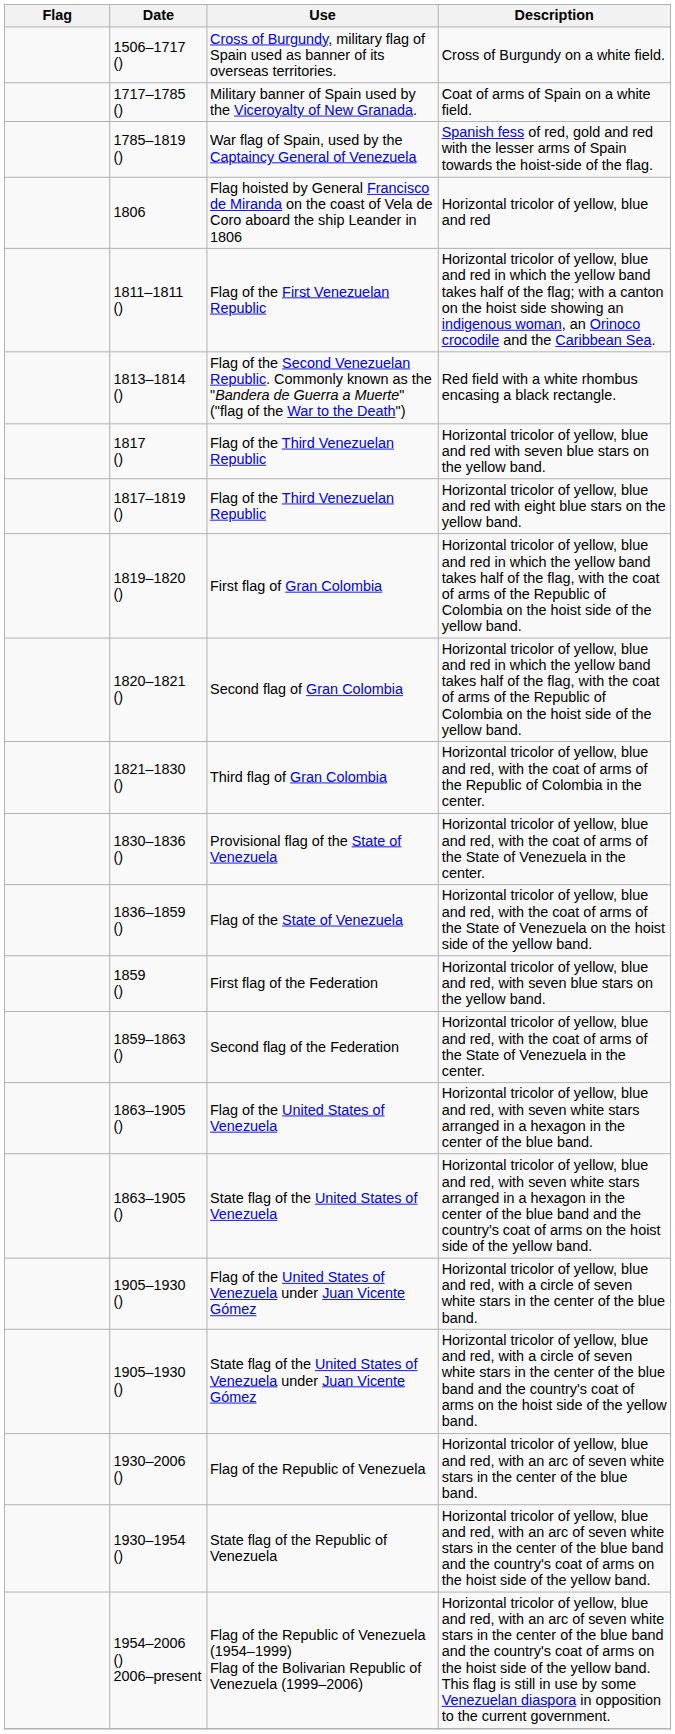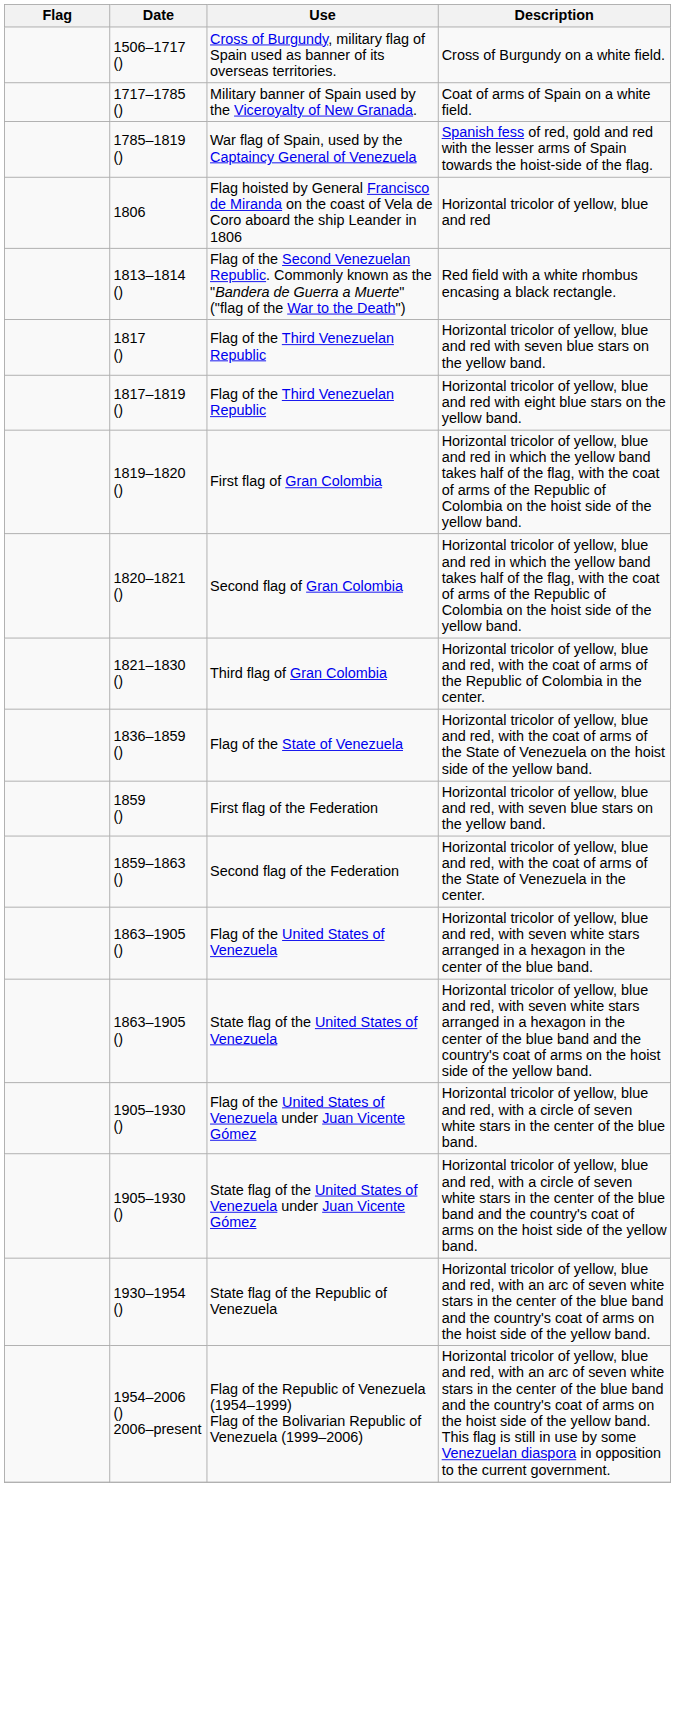 <table class="wikitable">
 <tr>
 <th style="width:110px;">Flag</th>
 <th style="width:100px;">Date</th>
 <th style="width:250px;">Use</th>
 <th style="width:250px;">Description</th>
 </tr>
 <tr>
 <td></td>
 <td>1506–1717<br>()</td>
 <td><a href='#'>Cross of Burgundy</a>, military flag of Spain used as banner of its overseas territories.</td>
 <td>Cross of Burgundy on a white field.</td>
 </tr>
 <tr>
 <td></td>
 <td>1717–1785<br>()</td>
 <td>Military banner of Spain used by the <a href='#'>Viceroyalty of New Granada</a>.</td>
 <td>Coat of arms of Spain on a white field.</td>
 </tr>
 <tr>
 <td></td>
 <td>1785–1819<br>()</td>
 <td>War flag of Spain, used by the <a href='#'>Captaincy General of Venezuela</a></td>
 <td><a href='#'>Spanish fess</a> of red, gold and red with the lesser arms of Spain towards the hoist-side of the flag.</td>
 </tr>
 <tr>
 <td></td>
 <td>1806</td>
 <td>Flag hoisted by General <a href='#'>Francisco de Miranda</a> on the coast of Vela de Coro aboard the ship Leander in 1806</td>
 <td>Horizontal tricolor of yellow, blue and red</td>
-</tr>
-<tr>
-<td></td>
-<td>1811–1811<br>()</td>
-<td>Flag of the <a href='#'>First Venezuelan Republic</a></td>
-<td>Horizontal tricolor of yellow, blue and red in which the yellow band takes half of the flag; with a canton on the hoist side showing an <a href='#'>indigenous woman</a>, an <a href='#'>Orinoco crocodile</a> and the <a href='#'>Caribbean Sea</a>.</td>
 </tr>
 <tr>
 <td></td>
 <td>1813–1814<br>()</td>
 <td>Flag of the <a href='#'>Second Venezuelan Republic</a>. Commonly known as the "<em>Bandera de Guerra a Muerte</em>" ("flag of the <a href='#'>War to the Death</a>")</td>
 <td>Red field with a white rhombus encasing a black rectangle.</td>
 </tr>
 <tr>
 <td></td>
 <td>1817<br>()</td>
 <td>Flag of the <a href='#'>Third Venezuelan Republic</a></td>
 <td>Horizontal tricolor of yellow, blue and red with seven blue stars on the yellow band.</td>
 </tr>
 <tr>
 <td></td>
 <td>1817–1819<br>()</td>
 <td>Flag of the <a href='#'>Third Venezuelan Republic</a></td>
 <td>Horizontal tricolor of yellow, blue and red with eight blue stars on the yellow band.</td>
 </tr>
 <tr>
 <td></td>
 <td>1819–1820<br>()</td>
 <td>First flag of <a href='#'>Gran Colombia</a></td>
 <td>Horizontal tricolor of yellow, blue and red in which the yellow band takes half of the flag, with the coat of arms of the Republic of Colombia on the hoist side of the yellow band.</td>
 </tr>
 <tr>
 <td></td>
 <td>1820–1821<br>()</td>
 <td>Second flag of <a href='#'>Gran Colombia</a></td>
 <td>Horizontal tricolor of yellow, blue and red in which the yellow band takes half of the flag, with the coat of arms of the Republic of Colombia on the hoist side of the yellow band.</td>
 </tr>
 <tr>
 <td></td>
 <td>1821–1830<br>()</td>
 <td>Third flag of <a href='#'>Gran Colombia</a></td>
 <td>Horizontal tricolor of yellow, blue and red, with the coat of arms of the Republic of Colombia in the center.</td>
-</tr>
-<tr>
-<td></td>
-<td>1830–1836<br>()</td>
-<td>Provisional flag of the <a href='#'>State of Venezuela</a></td>
-<td>Horizontal tricolor of yellow, blue and red, with the coat of arms of the State of Venezuela in the center.</td>
 </tr>
 <tr>
 <td></td>
 <td>1836–1859<br>()</td>
 <td>Flag of the <a href='#'>State of Venezuela</a></td>
 <td>Horizontal tricolor of yellow, blue and red, with the coat of arms of the State of Venezuela on the hoist side of the yellow band.</td>
 </tr>
 <tr>
 <td></td>
 <td>1859<br>()</td>
 <td>First flag of the Federation</td>
 <td>Horizontal tricolor of yellow, blue and red, with seven blue stars on the yellow band.</td>
 </tr>
 <tr>
 <td></td>
 <td>1859–1863<br>()</td>
 <td>Second flag of the Federation</td>
 <td>Horizontal tricolor of yellow, blue and red, with the coat of arms of the State of Venezuela in the center.</td>
 </tr>
 <tr>
 <td></td>
 <td>1863–1905<br>()</td>
 <td>Flag of the <a href='#'>United States of Venezuela</a></td>
 <td>Horizontal tricolor of yellow, blue and red, with seven white stars arranged in a hexagon in the center of the blue band.</td>
 </tr>
 <tr>
 <td></td>
 <td>1863–1905<br>()</td>
 <td>State flag of the <a href='#'>United States of Venezuela</a></td>
 <td>Horizontal tricolor of yellow, blue and red, with seven white stars arranged in a hexagon in the center of the blue band and the country's coat of arms on the hoist side of the yellow band.</td>
 </tr>
 <tr>
 <td></td>
 <td>1905–1930<br>()</td>
 <td>Flag of the <a href='#'>United States of Venezuela</a> under <a href='#'>Juan Vicente Gómez</a></td>
 <td>Horizontal tricolor of yellow, blue and red, with a circle of seven white stars in the center of the blue band.</td>
 </tr>
 <tr>
 <td></td>
 <td>1905–1930<br>()</td>
 <td>State flag of the <a href='#'>United States of Venezuela</a> under <a href='#'>Juan Vicente Gómez</a></td>
 <td>Horizontal tricolor of yellow, blue and red, with a circle of seven white stars in the center of the blue band and the country's coat of arms on the hoist side of the yellow band.</td>
 </tr>
 <tr>
 <td></td>
-<td>1930–2006<br>()</td>
-<td>Flag of the Republic of Venezuela</td>
-<td>Horizontal tricolor of yellow, blue and red, with an arc of seven white stars in the center of the blue band.</td>
-</tr>
-<tr>
-<td></td>
 <td>1930–1954<br>()</td>
 <td>State flag of the Republic of Venezuela</td>
 <td>Horizontal tricolor of yellow, blue and red, with an arc of seven white stars in the center of the blue band and the country's coat of arms on the hoist side of the yellow band.</td>
 </tr>
 <tr>
 <td></td>
 <td>1954–2006<br>()<br>2006–present</td>
 <td>Flag of the Republic of Venezuela (1954–1999)<br>Flag of the Bolivarian Republic of Venezuela (1999–2006)</td>
 <td>Horizontal tricolor of yellow, blue and red, with an arc of seven white stars in the center of the blue band and the country's coat of arms on the hoist side of the yellow band.<br>This flag is still in use by some <a href='#'>Venezuelan diaspora</a> in opposition to the current government.</td>
 </tr>
 <tr>
 </tr>
 </table>
